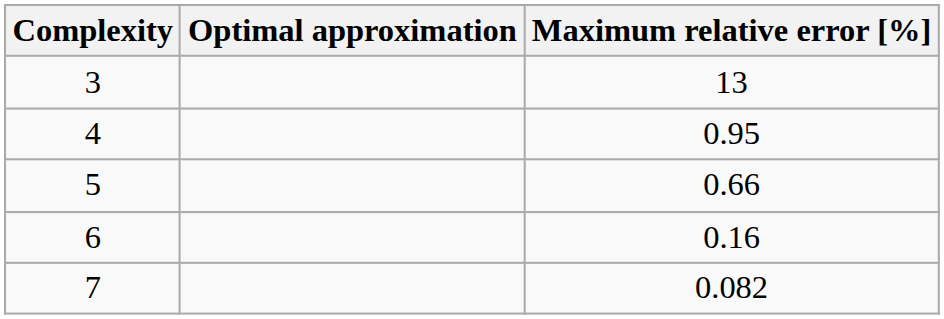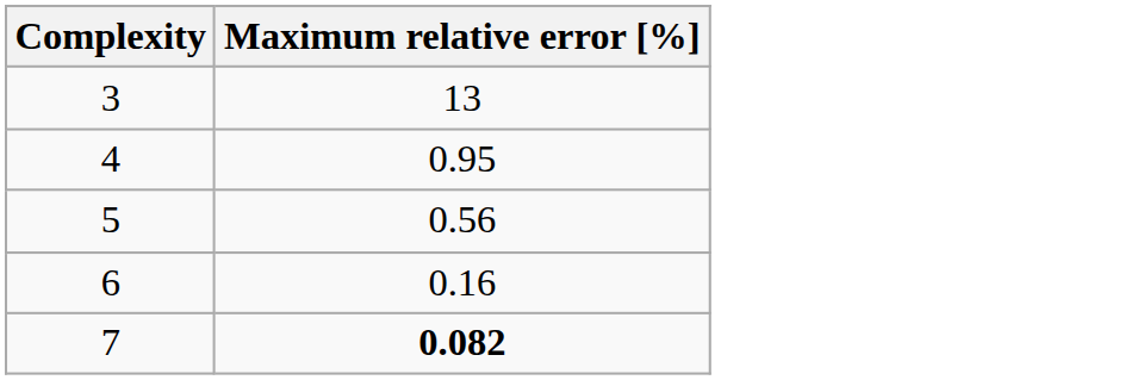 <table class="wikitable" style="text-align:center">
 <tr>
 <th>Complexity</th>
-<th>Optimal approximation</th>
 <th>Maximum relative error [%]</th>
 </tr>
 <tr>
 <td>3</td>
-<td style="text-align: left;"></td>
 <td>13</td>
 </tr>
 <tr>
 <td>4</td>
-<td style="text-align: left;"></td>
 <td>0.95</td>
 </tr>
 <tr>
 <td>5</td>
-<td style="text-align: left;"></td>
-<td>0.66</td>
+<td>0.56</td>
 </tr>
 <tr>
 <td>6</td>
-<td style="text-align: left;"></td>
 <td>0.16</td>
 </tr>
 <tr>
 <td>7</td>
-<td style="text-align: left;"></td>
-<td>0.082</td>
+<td><strong>0.082</strong></td>
 </tr>
 </table>
